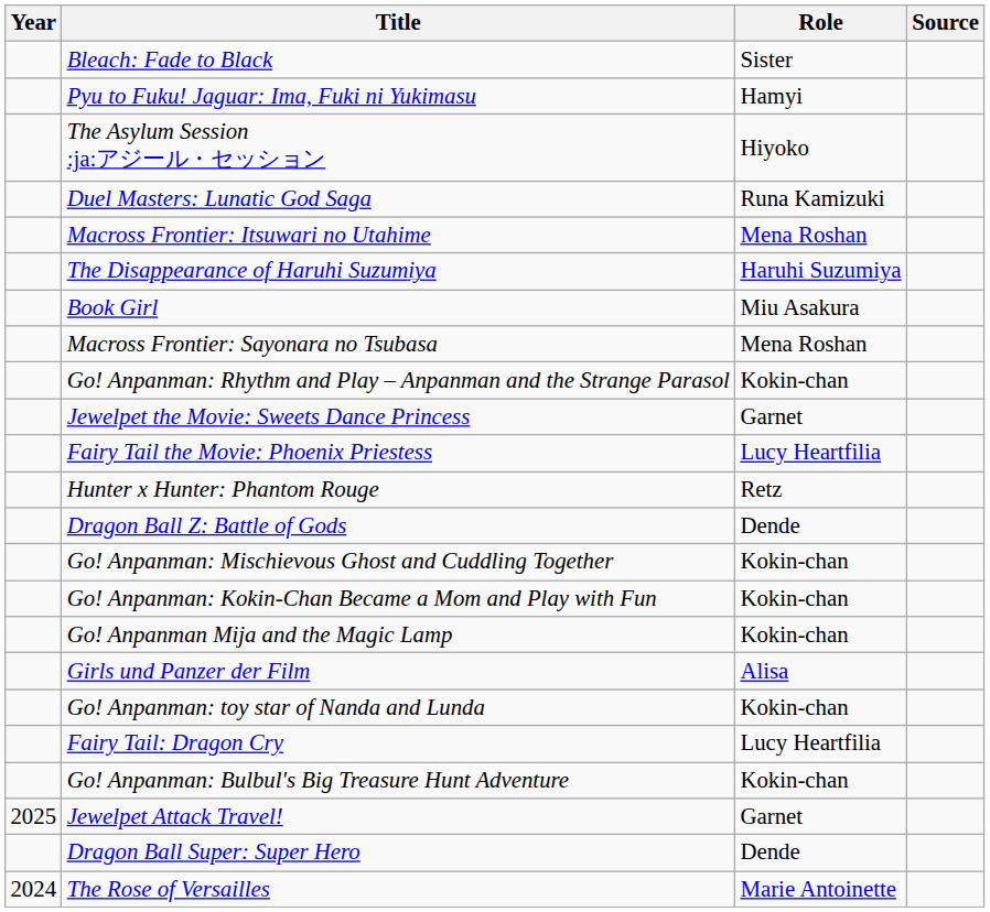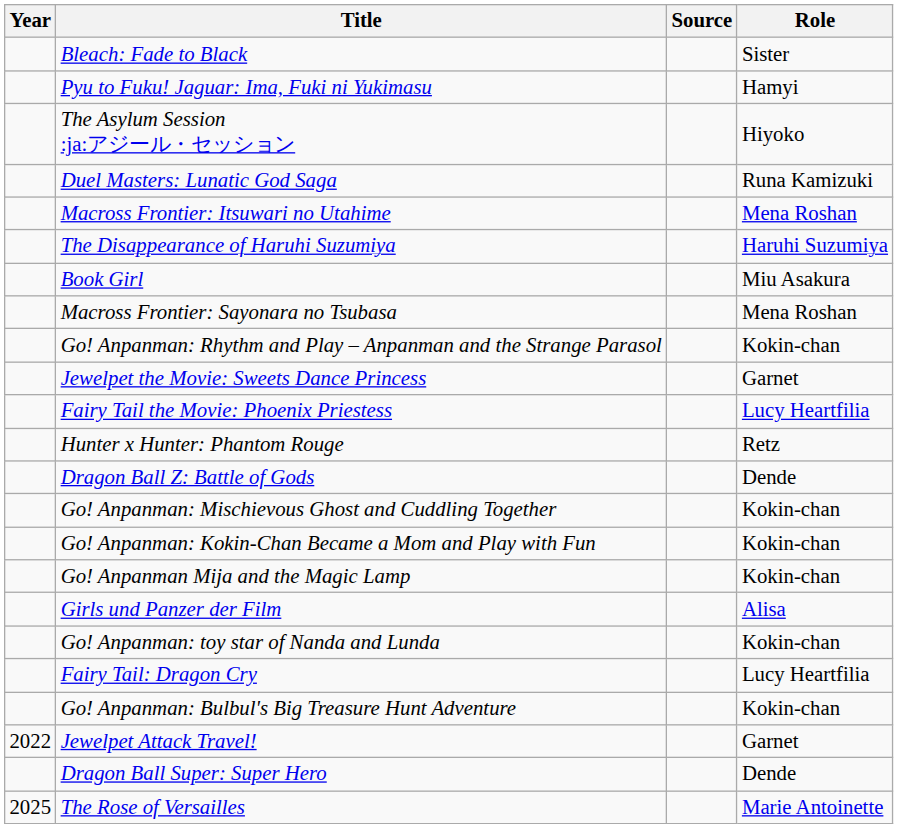 <table class="wikitable sortable plainrowheaders">
 <tr>
 <th>Year</th>
 <th>Title</th>
+<th class="unsortable">Source</th>
 <th>Role</th>
-<th class="unsortable">Source</th>
 </tr>
 <tr>
 <td></td>
 <td><em><a href='#'>Bleach: Fade to Black</a></em></td>
+<td></td>
 <td>Sister</td>
-<td></td>
 </tr>
 <tr>
 <td></td>
 <td><em><a href='#'>Pyu to Fuku! Jaguar: Ima, Fuki ni Yukimasu</a></em></td>
+<td></td>
 <td>Hamyi </td>
-<td></td>
 </tr>
 <tr>
 <td></td>
 <td><em>The Asylum Session</em><br><a href='#'>:ja:アジール・セッション</a></td>
+<td></td>
 <td>Hiyoko</td>
-<td></td>
 </tr>
 <tr>
 <td></td>
 <td><em><a href='#'>Duel Masters: Lunatic God Saga</a></em></td>
+<td></td>
 <td>Runa Kamizuki</td>
-<td></td>
 </tr>
 <tr>
 <td></td>
 <td><em><a href='#'>Macross Frontier: Itsuwari no Utahime</a></em></td>
+<td></td>
 <td><a href='#'>Mena Roshan</a></td>
-<td></td>
 </tr>
 <tr>
 <td></td>
 <td><em><a href='#'>The Disappearance of Haruhi Suzumiya</a></em></td>
+<td></td>
 <td><a href='#'>Haruhi Suzumiya</a></td>
-<td></td>
 </tr>
 <tr>
 <td></td>
 <td><em><a href='#'>Book Girl</a></em></td>
+<td></td>
 <td>Miu Asakura</td>
-<td></td>
 </tr>
 <tr>
 <td></td>
 <td><em>Macross Frontier: Sayonara no Tsubasa</em></td>
+<td></td>
 <td>Mena Roshan</td>
-<td></td>
 </tr>
 <tr>
 <td></td>
 <td><em>Go! Anpanman: Rhythm and Play – Anpanman and the Strange Parasol</em></td>
+<td></td>
 <td>Kokin-chan</td>
-<td></td>
 </tr>
 <tr>
 <td></td>
 <td><em><a href='#'>Jewelpet the Movie: Sweets Dance Princess</a></em></td>
+<td></td>
 <td>Garnet</td>
-<td></td>
 </tr>
 <tr>
 <td></td>
 <td><em><a href='#'>Fairy Tail the Movie: Phoenix Priestess</a></em></td>
+<td></td>
 <td><a href='#'>Lucy Heartfilia</a></td>
-<td></td>
 </tr>
 <tr>
 <td></td>
 <td><em>Hunter x Hunter: Phantom Rouge</em></td>
+<td></td>
 <td>Retz</td>
-<td></td>
 </tr>
 <tr>
 <td></td>
 <td><em><a href='#'>Dragon Ball Z: Battle of Gods</a></em></td>
+<td></td>
 <td>Dende</td>
-<td></td>
 </tr>
 <tr>
 <td></td>
 <td><em>Go! Anpanman: Mischievous Ghost and Cuddling Together</em></td>
+<td></td>
 <td>Kokin-chan</td>
-<td></td>
 </tr>
 <tr>
 <td></td>
 <td><em>Go! Anpanman: Kokin-Chan Became a Mom and Play with Fun</em></td>
+<td></td>
 <td>Kokin-chan</td>
-<td></td>
 </tr>
 <tr>
 <td></td>
 <td><em>Go! Anpanman Mija and the Magic Lamp</em></td>
+<td></td>
 <td>Kokin-chan</td>
-<td></td>
 </tr>
 <tr>
 <td></td>
 <td><em><a href='#'>Girls und Panzer der Film</a></em></td>
+<td></td>
 <td><a href='#'>Alisa</a></td>
-<td></td>
 </tr>
 <tr>
 <td></td>
 <td><em>Go! Anpanman: toy star of Nanda and Lunda</em></td>
+<td></td>
 <td>Kokin-chan</td>
-<td></td>
 </tr>
 <tr>
 <td></td>
 <td><em><a href='#'>Fairy Tail: Dragon Cry</a></em></td>
+<td></td>
 <td>Lucy Heartfilia</td>
-<td></td>
 </tr>
 <tr>
 <td></td>
 <td><em>Go! Anpanman: Bulbul's Big Treasure Hunt Adventure</em></td>
+<td></td>
 <td>Kokin-chan</td>
-<td></td>
 </tr>
 <tr>
-<td>2025</td>
+<td>2022</td>
 <td><em><a href='#'>Jewelpet Attack Travel!</a></em></td>
+<td></td>
 <td>Garnet</td>
-<td></td>
 </tr>
 <tr>
 <td></td>
 <td><em><a href='#'>Dragon Ball Super: Super Hero</a></em></td>
+<td></td>
 <td>Dende</td>
-<td></td>
 </tr>
 <tr>
-<td>2024</td>
+<td>2025</td>
 <td><em><a href='#'>The Rose of Versailles</a></em></td>
+<td></td>
 <td><a href='#'>Marie Antoinette</a></td>
-<td></td>
 </tr>
 </table>
